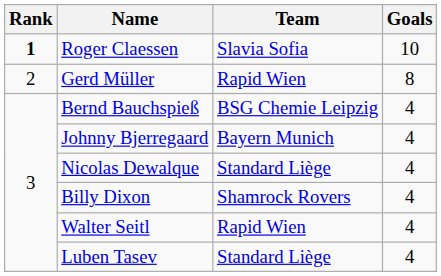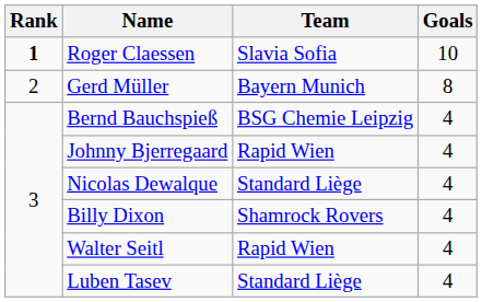 <table class="wikitable" style="text-align:center">
 <tr>
 <th>Rank</th>
 <th>Name</th>
 <th>Team</th>
 <th>Goals</th>
 </tr>
 <tr>
 <td><strong>1</strong></td>
 <td align="left"> <a href='#'>Roger Claessen</a></td>
 <td align="left"> <a href='#'>Slavia Sofia</a></td>
 <td>10</td>
 </tr>
 <tr>
 <td>2</td>
 <td align="left"> <a href='#'>Gerd Müller</a></td>
-<td align="left"> <a href='#'>Rapid Wien</a></td>
+<td align="left"> <a href='#'>Bayern Munich</a></td>
 <td>8</td>
 </tr>
 <tr>
 <td rowspan="6">3</td>
 <td align="left"> <a href='#'>Bernd Bauchspieß</a></td>
 <td align="left"> <a href='#'>BSG Chemie Leipzig</a></td>
 <td>4</td>
 </tr>
 <tr>
 <td align="left"> <a href='#'>Johnny Bjerregaard</a></td>
-<td align="left"> <a href='#'>Bayern Munich</a></td>
+<td align="left"> <a href='#'>Rapid Wien</a></td>
 <td>4</td>
 </tr>
 <tr>
 <td align="left"> <a href='#'>Nicolas Dewalque</a></td>
 <td align="left"> <a href='#'>Standard Liège</a></td>
 <td>4</td>
 </tr>
 <tr>
 <td align="left"> <a href='#'>Billy Dixon</a></td>
 <td align="left"> <a href='#'>Shamrock Rovers</a></td>
 <td>4</td>
 </tr>
 <tr>
 <td align="left"> <a href='#'>Walter Seitl</a></td>
 <td align="left"> <a href='#'>Rapid Wien</a></td>
 <td>4</td>
 </tr>
 <tr>
 <td align="left"> <a href='#'>Luben Tasev</a></td>
 <td align="left"> <a href='#'>Standard Liège</a></td>
 <td>4</td>
 </tr>
 </table>
